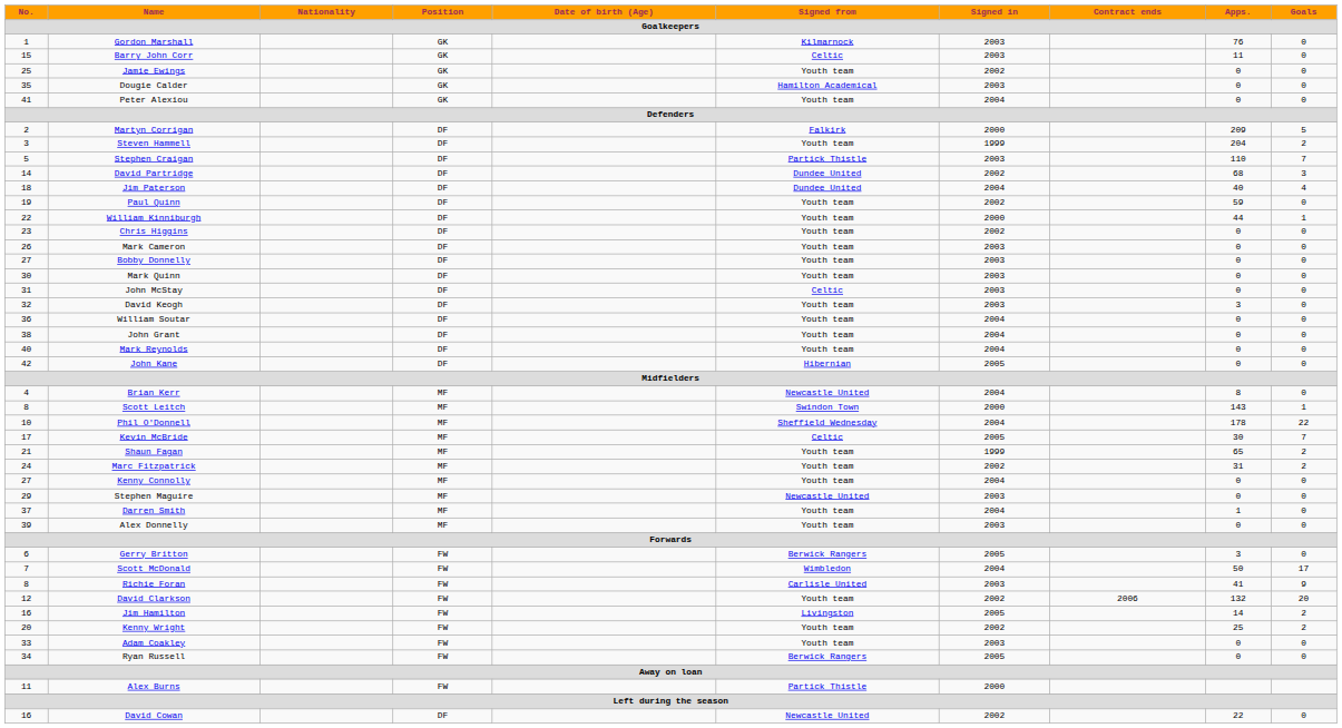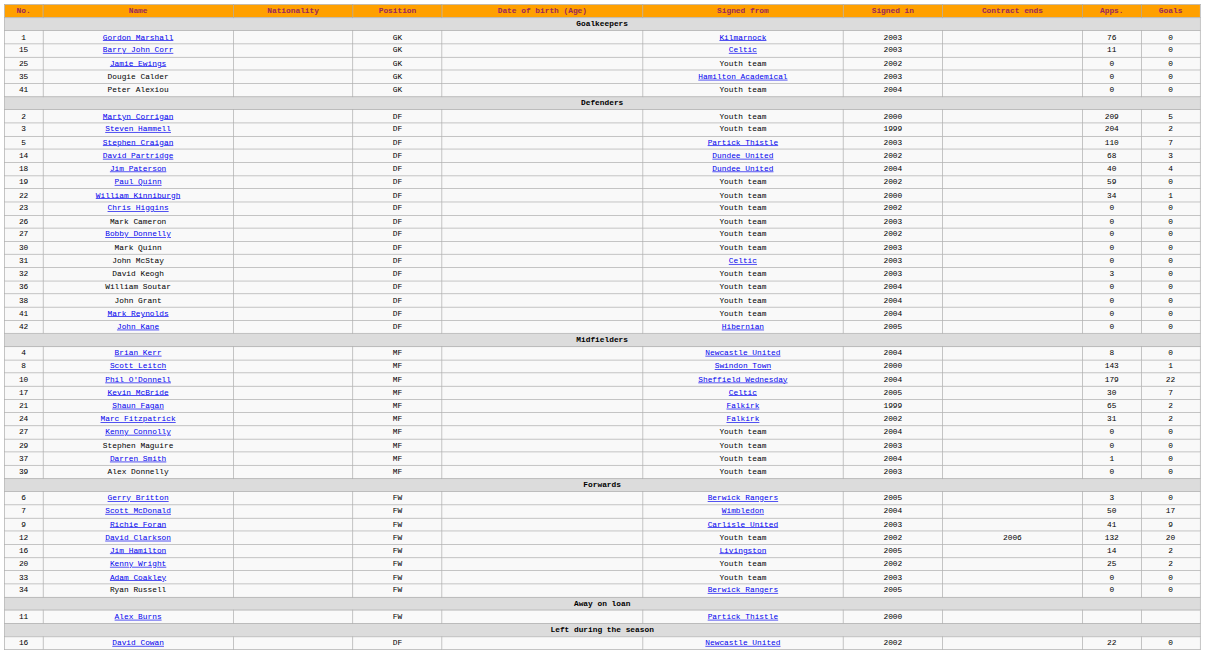 <table class="wikitable"  style="text-align:center; font-size:90%; width:90%;">
 <tr>
 <th style="background:#ffa000; color:#98285c; text-align:center;">No.</th>
 <th style="background:#ffa000; color:#98285c; text-align:center;">Name</th>
 <th style="background:#ffa000; color:#98285c; text-align:center;">Nationality</th>
 <th style="background:#ffa000; color:#98285c; text-align:center;">Position</th>
 <th style="background:#ffa000; color:#98285c; text-align:center;">Date of birth (Age)</th>
 <th style="background:#ffa000; color:#98285c; text-align:center;">Signed from</th>
 <th style="background:#ffa000; color:#98285c; text-align:center;">Signed in</th>
 <th style="background:#ffa000; color:#98285c; text-align:center;">Contract ends</th>
 <th style="background:#ffa000; color:#98285c; text-align:center;">Apps.</th>
 <th style="background:#ffa000; color:#98285c; text-align:center;">Goals</th>
 </tr>
 <tr>
 <th colspan="11"  style="background:#dcdcdc; text-align:center;">Goalkeepers</th>
 </tr>
 <tr>
 <td>1</td>
 <td><a href='#'>Gordon Marshall</a></td>
 <td></td>
 <td>GK</td>
 <td></td>
 <td><a href='#'>Kilmarnock</a></td>
 <td>2003</td>
 <td></td>
 <td>76</td>
 <td>0</td>
 </tr>
 <tr>
 <td>15</td>
 <td><a href='#'>Barry John Corr</a></td>
 <td></td>
 <td>GK</td>
 <td></td>
 <td><a href='#'>Celtic</a></td>
 <td>2003</td>
 <td></td>
 <td>11</td>
 <td>0</td>
 </tr>
 <tr>
 <td>25</td>
 <td><a href='#'>Jamie Ewings</a></td>
 <td></td>
 <td>GK</td>
 <td></td>
 <td>Youth team</td>
 <td>2002</td>
 <td></td>
 <td>0</td>
 <td>0</td>
 </tr>
 <tr>
 <td>35</td>
 <td>Dougie Calder</td>
 <td></td>
 <td>GK</td>
 <td></td>
 <td><a href='#'>Hamilton Academical</a></td>
 <td>2003</td>
 <td></td>
 <td>0</td>
 <td>0</td>
 </tr>
 <tr>
 <td>41</td>
 <td>Peter Alexiou</td>
 <td></td>
 <td>GK</td>
 <td></td>
 <td>Youth team</td>
 <td>2004</td>
 <td></td>
 <td>0</td>
 <td>0</td>
 </tr>
 <tr>
 <th colspan="11"  style="background:#dcdcdc; text-align:center;">Defenders</th>
 </tr>
 <tr>
 <td>2</td>
 <td><a href='#'>Martyn Corrigan</a></td>
 <td></td>
 <td>DF</td>
 <td></td>
-<td><a href='#'>Falkirk</a></td>
+<td>Youth team</td>
 <td>2000</td>
 <td></td>
 <td>209</td>
 <td>5</td>
 </tr>
 <tr>
 <td>3</td>
 <td><a href='#'>Steven Hammell</a></td>
 <td></td>
 <td>DF</td>
 <td></td>
 <td>Youth team</td>
 <td>1999</td>
 <td></td>
 <td>204</td>
 <td>2</td>
 </tr>
 <tr>
 <td>5</td>
 <td><a href='#'>Stephen Craigan</a></td>
 <td></td>
 <td>DF</td>
 <td></td>
 <td><a href='#'>Partick Thistle</a></td>
 <td>2003</td>
 <td></td>
 <td>110</td>
 <td>7</td>
 </tr>
 <tr>
 <td>14</td>
 <td><a href='#'>David Partridge</a></td>
 <td></td>
 <td>DF</td>
 <td></td>
 <td><a href='#'>Dundee United</a></td>
 <td>2002</td>
 <td></td>
 <td>68</td>
 <td>3</td>
 </tr>
 <tr>
 <td>18</td>
 <td><a href='#'>Jim Paterson</a></td>
 <td></td>
 <td>DF</td>
 <td></td>
 <td><a href='#'>Dundee United</a></td>
 <td>2004</td>
 <td></td>
 <td>40</td>
 <td>4</td>
 </tr>
 <tr>
 <td>19</td>
 <td><a href='#'>Paul Quinn</a></td>
 <td></td>
 <td>DF</td>
 <td></td>
 <td>Youth team</td>
 <td>2002</td>
 <td></td>
 <td>59</td>
 <td>0</td>
 </tr>
 <tr>
 <td>22</td>
 <td><a href='#'>William Kinniburgh</a></td>
 <td></td>
 <td>DF</td>
 <td></td>
 <td>Youth team</td>
 <td>2000</td>
 <td></td>
-<td>44</td>
+<td>34</td>
 <td>1</td>
 </tr>
 <tr>
 <td>23</td>
 <td><a href='#'>Chris Higgins</a></td>
 <td></td>
 <td>DF</td>
 <td></td>
 <td>Youth team</td>
 <td>2002</td>
 <td></td>
 <td>0</td>
 <td>0</td>
 </tr>
 <tr>
 <td>26</td>
 <td>Mark Cameron</td>
 <td></td>
 <td>DF</td>
 <td></td>
 <td>Youth team</td>
 <td>2003</td>
 <td></td>
 <td>0</td>
 <td>0</td>
 </tr>
 <tr>
 <td>27</td>
 <td><a href='#'>Bobby Donnelly</a></td>
 <td></td>
 <td>DF</td>
 <td></td>
 <td>Youth team</td>
-<td>2003</td>
+<td>2002</td>
 <td></td>
 <td>0</td>
 <td>0</td>
 </tr>
 <tr>
 <td>30</td>
 <td>Mark Quinn</td>
 <td></td>
 <td>DF</td>
 <td></td>
 <td>Youth team</td>
 <td>2003</td>
 <td></td>
 <td>0</td>
 <td>0</td>
 </tr>
 <tr>
 <td>31</td>
 <td>John McStay</td>
 <td></td>
 <td>DF</td>
 <td></td>
 <td><a href='#'>Celtic</a></td>
 <td>2003</td>
 <td></td>
 <td>0</td>
 <td>0</td>
 </tr>
 <tr>
 <td>32</td>
 <td>David Keogh</td>
 <td></td>
 <td>DF</td>
 <td></td>
 <td>Youth team</td>
 <td>2003</td>
 <td></td>
 <td>3</td>
 <td>0</td>
 </tr>
 <tr>
 <td>36</td>
 <td>William Soutar</td>
 <td></td>
 <td>DF</td>
 <td></td>
 <td>Youth team</td>
 <td>2004</td>
 <td></td>
 <td>0</td>
 <td>0</td>
 </tr>
 <tr>
 <td>38</td>
 <td>John Grant</td>
 <td></td>
 <td>DF</td>
 <td></td>
 <td>Youth team</td>
 <td>2004</td>
 <td></td>
 <td>0</td>
 <td>0</td>
 </tr>
 <tr>
-<td>40</td>
+<td>41</td>
 <td><a href='#'>Mark Reynolds</a></td>
 <td></td>
 <td>DF</td>
 <td></td>
 <td>Youth team</td>
 <td>2004</td>
 <td></td>
 <td>0</td>
 <td>0</td>
 </tr>
 <tr>
 <td>42</td>
 <td><a href='#'>John Kane</a></td>
 <td></td>
 <td>DF</td>
 <td></td>
 <td><a href='#'>Hibernian</a></td>
 <td>2005</td>
 <td></td>
 <td>0</td>
 <td>0</td>
 </tr>
 <tr>
 <th colspan="11"  style="background:#dcdcdc; text-align:center;">Midfielders</th>
 </tr>
 <tr>
 <td>4</td>
 <td><a href='#'>Brian Kerr</a></td>
 <td></td>
 <td>MF</td>
 <td></td>
 <td><a href='#'>Newcastle United</a></td>
 <td>2004</td>
 <td></td>
 <td>8</td>
 <td>0</td>
 </tr>
 <tr>
 <td>8</td>
 <td><a href='#'>Scott Leitch</a></td>
 <td></td>
 <td>MF</td>
 <td></td>
 <td><a href='#'>Swindon Town</a></td>
 <td>2000</td>
 <td></td>
 <td>143</td>
 <td>1</td>
 </tr>
 <tr>
 <td>10</td>
 <td><a href='#'>Phil O'Donnell</a></td>
 <td></td>
 <td>MF</td>
 <td></td>
 <td><a href='#'>Sheffield Wednesday</a></td>
 <td>2004</td>
 <td></td>
-<td>178</td>
+<td>179</td>
 <td>22</td>
 </tr>
 <tr>
 <td>17</td>
 <td><a href='#'>Kevin McBride</a></td>
 <td></td>
 <td>MF</td>
 <td></td>
 <td><a href='#'>Celtic</a></td>
 <td>2005</td>
 <td></td>
 <td>30</td>
 <td>7</td>
 </tr>
 <tr>
 <td>21</td>
 <td><a href='#'>Shaun Fagan</a></td>
 <td></td>
 <td>MF</td>
 <td></td>
-<td>Youth team</td>
+<td><a href='#'>Falkirk</a></td>
 <td>1999</td>
 <td></td>
 <td>65</td>
 <td>2</td>
 </tr>
 <tr>
 <td>24</td>
 <td><a href='#'>Marc Fitzpatrick</a></td>
 <td></td>
 <td>MF</td>
 <td></td>
-<td>Youth team</td>
+<td><a href='#'>Falkirk</a></td>
 <td>2002</td>
 <td></td>
 <td>31</td>
 <td>2</td>
 </tr>
 <tr>
 <td>27</td>
 <td><a href='#'>Kenny Connolly</a></td>
 <td></td>
 <td>MF</td>
 <td></td>
 <td>Youth team</td>
 <td>2004</td>
 <td></td>
 <td>0</td>
 <td>0</td>
 </tr>
 <tr>
 <td>29</td>
 <td>Stephen Maguire</td>
 <td></td>
 <td>MF</td>
 <td></td>
-<td><a href='#'>Newcastle United</a></td>
+<td>Youth team</td>
 <td>2003</td>
 <td></td>
 <td>0</td>
 <td>0</td>
 </tr>
 <tr>
 <td>37</td>
 <td><a href='#'>Darren Smith</a></td>
 <td></td>
 <td>MF</td>
 <td></td>
 <td>Youth team</td>
 <td>2004</td>
 <td></td>
 <td>1</td>
 <td>0</td>
 </tr>
 <tr>
 <td>39</td>
 <td>Alex Donnelly</td>
 <td></td>
 <td>MF</td>
 <td></td>
 <td>Youth team</td>
 <td>2003</td>
 <td></td>
 <td>0</td>
 <td>0</td>
 </tr>
 <tr>
 <th colspan="11"  style="background:#dcdcdc; text-align:center;">Forwards</th>
 </tr>
 <tr>
 <td>6</td>
 <td><a href='#'>Gerry Britton</a></td>
 <td></td>
 <td>FW</td>
 <td></td>
 <td><a href='#'>Berwick Rangers</a></td>
 <td>2005</td>
 <td></td>
 <td>3</td>
 <td>0</td>
 </tr>
 <tr>
 <td>7</td>
 <td><a href='#'>Scott McDonald</a></td>
 <td></td>
 <td>FW</td>
 <td></td>
 <td><a href='#'>Wimbledon</a></td>
 <td>2004</td>
 <td></td>
 <td>50</td>
 <td>17</td>
 </tr>
 <tr>
-<td>8</td>
+<td>9</td>
 <td><a href='#'>Richie Foran</a></td>
 <td></td>
 <td>FW</td>
 <td></td>
 <td><a href='#'>Carlisle United</a></td>
 <td>2003</td>
 <td></td>
 <td>41</td>
 <td>9</td>
 </tr>
 <tr>
 <td>12</td>
 <td><a href='#'>David Clarkson</a></td>
 <td></td>
 <td>FW</td>
 <td></td>
 <td>Youth team</td>
 <td>2002</td>
 <td>2006</td>
 <td>132</td>
 <td>20</td>
 </tr>
 <tr>
 <td>16</td>
 <td><a href='#'>Jim Hamilton</a></td>
 <td></td>
 <td>FW</td>
 <td></td>
 <td><a href='#'>Livingston</a></td>
 <td>2005</td>
 <td></td>
 <td>14</td>
 <td>2</td>
 </tr>
 <tr>
 <td>20</td>
 <td><a href='#'>Kenny Wright</a></td>
 <td></td>
 <td>FW</td>
 <td></td>
 <td>Youth team</td>
 <td>2002</td>
 <td></td>
 <td>25</td>
 <td>2</td>
 </tr>
 <tr>
 <td>33</td>
 <td><a href='#'>Adam Coakley</a></td>
 <td></td>
 <td>FW</td>
 <td></td>
 <td>Youth team</td>
 <td>2003</td>
 <td></td>
 <td>0</td>
 <td>0</td>
 </tr>
 <tr>
 <td>34</td>
 <td>Ryan Russell</td>
 <td></td>
 <td>FW</td>
 <td></td>
 <td><a href='#'>Berwick Rangers</a></td>
 <td>2005</td>
 <td></td>
 <td>0</td>
 <td>0</td>
 </tr>
 <tr>
 <th colspan="11"  style="background:#dcdcdc; text-align:center;">Away on loan</th>
 </tr>
 <tr>
 <td>11</td>
 <td><a href='#'>Alex Burns</a></td>
 <td></td>
 <td>FW</td>
 <td></td>
 <td><a href='#'>Partick Thistle</a></td>
 <td>2000</td>
 <td></td>
 <td></td>
 <td></td>
 </tr>
 <tr>
 <th colspan="11"  style="background:#dcdcdc; text-align:center;">Left during the season</th>
 </tr>
 <tr>
 <td>16</td>
 <td><a href='#'>David Cowan</a></td>
 <td></td>
 <td>DF</td>
 <td></td>
 <td><a href='#'>Newcastle United</a></td>
 <td>2002</td>
 <td></td>
 <td>22</td>
 <td>0</td>
 </tr>
 </table>
